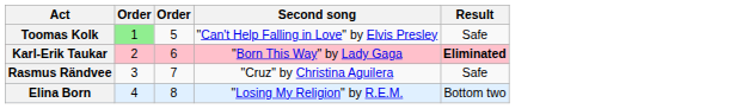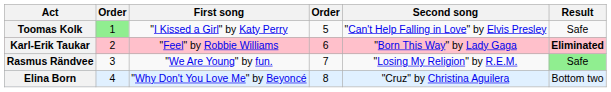 <table class="wikitable plainrowheaders" style="text-align:center;">
 <tr>
 <th scope="col">Act</th>
 <th scope="col">Order</th>
+<th scope="col">First song</th>
 <th scope="col">Order</th>
 <th scope="col">Second song</th>
 <th scope="col">Result</th>
 </tr>
 <tr>
 <th scope="row">Toomas Kolk</th>
 <td style="background: lightgreen;">1</td>
+<td>"<a href='#'>I Kissed a Girl</a>" by <a href='#'>Katy Perry</a></td>
 <td>5</td>
 <td>"<a href='#'>Can't Help Falling in Love</a>" by <a href='#'>Elvis Presley</a></td>
 <td>Safe</td>
 </tr>
 <tr style="background:pink;">
 <th scope="row"><strong>Karl-Erik Taukar</strong></th>
 <td>2</td>
+<td>"<a href='#'>Feel</a>" by <a href='#'>Robbie Williams</a></td>
 <td>6</td>
 <td>"<a href='#'>Born This Way</a>" by <a href='#'>Lady Gaga</a></td>
 <td><strong>Eliminated</strong></td>
 </tr>
 <tr>
 <th scope="row">Rasmus Rändvee</th>
 <td>3</td>
+<td>"<a href='#'>We Are Young</a>" by <a href='#'>fun.</a></td>
 <td>7</td>
-<td>"Cruz" by <a href='#'>Christina Aguilera</a></td>
-<td>Safe</td>
+<td>"<a href='#'>Losing My Religion</a>" by <a href='#'>R.E.M.</a></td>
+<td style="background: lightgreen;">Safe</td>
 </tr>
 <tr bgcolor="E0F0FF">
 <th scope="row">Elina Born</th>
 <td>4</td>
+<td>"<a href='#'>Why Don't You Love Me</a>" by <a href='#'>Beyoncé</a></td>
 <td>8</td>
-<td>"<a href='#'>Losing My Religion</a>" by <a href='#'>R.E.M.</a></td>
+<td>"Cruz" by <a href='#'>Christina Aguilera</a></td>
 <td>Bottom two</td>
 </tr>
 </table>
